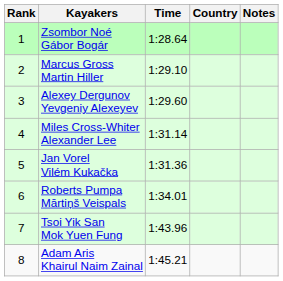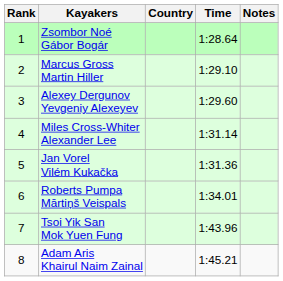 <table class="wikitable" style="text-align:center">
 <tr>
 <th>Rank</th>
 <th>Kayakers</th>
+<th>Country</th>
 <th>Time</th>
-<th>Country</th>
 <th>Notes</th>
 </tr>
 <tr bgcolor=bbffbb>
 <td>1</td>
 <td align="left"><a href='#'>Zsombor Noé</a><br><a href='#'>Gábor Bogár</a></td>
+<td align="left"></td>
 <td>1:28.64</td>
-<td align="left"></td>
 <td></td>
 </tr>
 <tr bgcolor=ddffdd>
 <td>2</td>
 <td align="left"><a href='#'>Marcus Gross</a><br><a href='#'>Martin Hiller</a></td>
+<td align="left"></td>
 <td>1:29.10</td>
-<td align="left"></td>
 <td></td>
 </tr>
 <tr bgcolor=ddffdd>
 <td>3</td>
 <td align="left"><a href='#'>Alexey Dergunov</a><br><a href='#'>Yevgeniy Alexeyev</a></td>
+<td align="left"></td>
 <td>1:29.60</td>
-<td align="left"></td>
 <td></td>
 </tr>
 <tr bgcolor=ddffdd>
 <td>4</td>
 <td align="left"><a href='#'>Miles Cross-Whiter</a><br><a href='#'>Alexander Lee</a></td>
+<td align="left"></td>
 <td>1:31.14</td>
-<td align="left"></td>
 <td></td>
 </tr>
 <tr bgcolor=ddffdd>
 <td>5</td>
 <td align="left"><a href='#'>Jan Vorel</a><br><a href='#'>Vilém Kukačka</a></td>
+<td align="left"></td>
 <td>1:31.36</td>
-<td align="left"></td>
 <td></td>
 </tr>
 <tr bgcolor=ddffdd>
 <td>6</td>
 <td align="left"><a href='#'>Roberts Pumpa</a><br><a href='#'>Mārtiņš Veispals</a></td>
+<td align="left"></td>
 <td>1:34.01</td>
-<td align="left"></td>
 <td></td>
 </tr>
 <tr bgcolor=ddffdd>
 <td>7</td>
 <td align="left"><a href='#'>Tsoi Yik San</a><br><a href='#'>Mok Yuen Fung</a></td>
+<td align="left"></td>
 <td>1:43.96</td>
-<td align="left"></td>
 <td></td>
 </tr>
 <tr>
 <td>8</td>
 <td align="left"><a href='#'>Adam Aris</a><br><a href='#'>Khairul Naim Zainal</a></td>
+<td align="left"></td>
 <td>1:45.21</td>
-<td align="left"></td>
 <td></td>
 </tr>
 </table>
